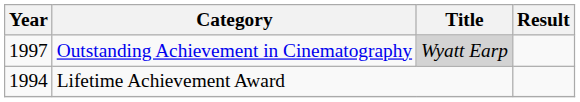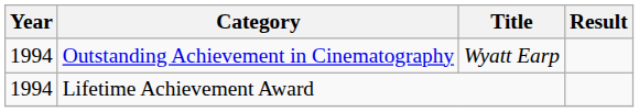 <table class="wikitable">
 <tr>
 <th>Year</th>
 <th>Category</th>
 <th>Title</th>
 <th>Result</th>
 </tr>
 <tr>
-<td>1997</td>
+<td>1994</td>
 <td><a href='#'>Outstanding Achievement in Cinematography</a></td>
-<td style="background: lightgrey;"><em>Wyatt Earp</em></td>
+<td><em>Wyatt Earp</em></td>
 <td></td>
 </tr>
 <tr>
 <td>1994</td>
 <td colspan=2>Lifetime Achievement Award</td>
 <td></td>
 </tr>
 <tr>
 </tr>
 </table>
